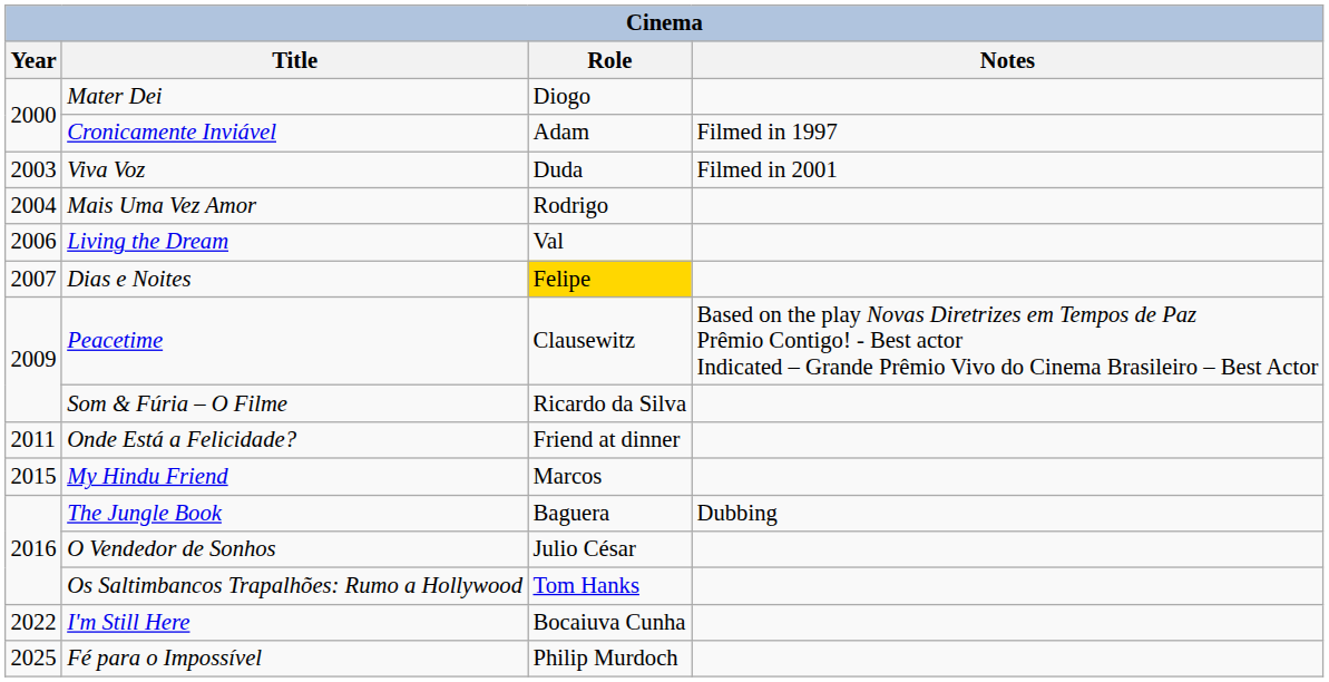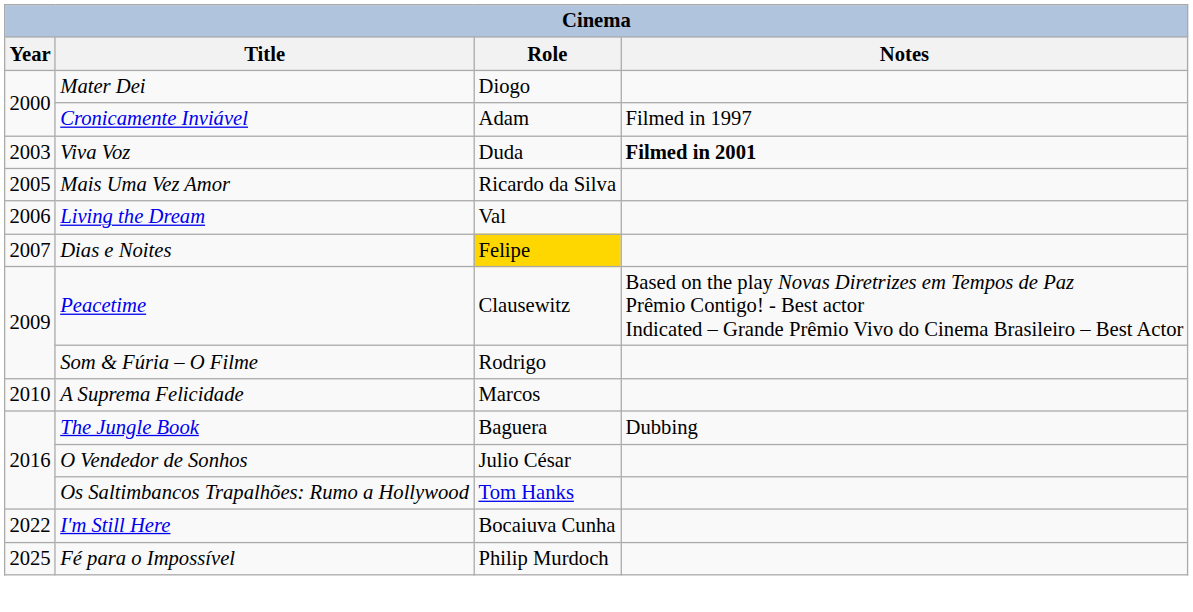 <table class="wikitable">
 <tr>
 <th colspan="4" style="background: LightSteelBlue;">Cinema</th>
 </tr>
 <tr>
 <th>Year</th>
 <th>Title</th>
 <th>Role</th>
 <th>Notes</th>
 </tr>
 <tr>
 <td rowspan="2">2000</td>
 <td><em>Mater Dei</em></td>
 <td>Diogo</td>
 <td></td>
 </tr>
 <tr>
 <td><em><a href='#'>Cronicamente Inviável</a></em></td>
 <td>Adam</td>
 <td>Filmed in 1997</td>
 </tr>
 <tr>
 <td>2003</td>
 <td><em>Viva Voz</em></td>
 <td>Duda</td>
-<td>Filmed in 2001</td>
+<td><strong>Filmed in 2001</strong></td>
 </tr>
 <tr>
-<td>2004</td>
+<td>2005</td>
 <td><em>Mais Uma Vez Amor</em></td>
-<td>Rodrigo</td>
+<td>Ricardo da Silva</td>
 <td></td>
 </tr>
 <tr>
 <td>2006</td>
 <td><em><a href='#'>Living the Dream</a></em></td>
 <td>Val</td>
 <td></td>
 </tr>
 <tr>
 <td>2007</td>
 <td><em>Dias e Noites</em></td>
 <td style="background: gold;">Felipe</td>
 <td></td>
 </tr>
 <tr>
 <td rowspan="2">2009</td>
 <td><em><a href='#'>Peacetime</a></em></td>
 <td>Clausewitz</td>
 <td>Based on the play <em>Novas Diretrizes em Tempos de Paz</em><br>Prêmio Contigo! - Best actor<br>Indicated – Grande Prêmio Vivo do Cinema Brasileiro – Best Actor</td>
 </tr>
 <tr>
 <td><em>Som & Fúria – O Filme</em></td>
-<td>Ricardo da Silva</td>
+<td>Rodrigo</td>
 <td></td>
 </tr>
 <tr>
-<td>2011</td>
-<td><em>Onde Está a Felicidade?</em></td>
-<td>Friend at dinner</td>
-<td></td>
-</tr>
-<tr>
-<td>2015</td>
-<td><em><a href='#'>My Hindu Friend</a></em></td>
+<td>2010</td>
+<td><em>A Suprema Felicidade</em></td>
 <td>Marcos</td>
 <td></td>
 </tr>
 <tr>
 <td rowspan="3">2016</td>
 <td><em><a href='#'>The Jungle Book</a></em></td>
 <td>Baguera</td>
 <td>Dubbing</td>
 </tr>
 <tr>
 <td><em>O Vendedor de Sonhos</em></td>
 <td>Julio César</td>
 <td></td>
 </tr>
 <tr>
 <td><em>Os Saltimbancos Trapalhões: Rumo a Hollywood</em></td>
 <td><a href='#'>Tom Hanks</a></td>
 <td></td>
 </tr>
 <tr>
 <td>2022</td>
 <td><em><a href='#'>I'm Still Here</a></em></td>
 <td>Bocaiuva Cunha</td>
 <td></td>
 </tr>
 <tr>
 <td>2025</td>
 <td><em>Fé para o Impossível</em></td>
 <td>Philip Murdoch</td>
 <td></td>
 </tr>
 </table>
